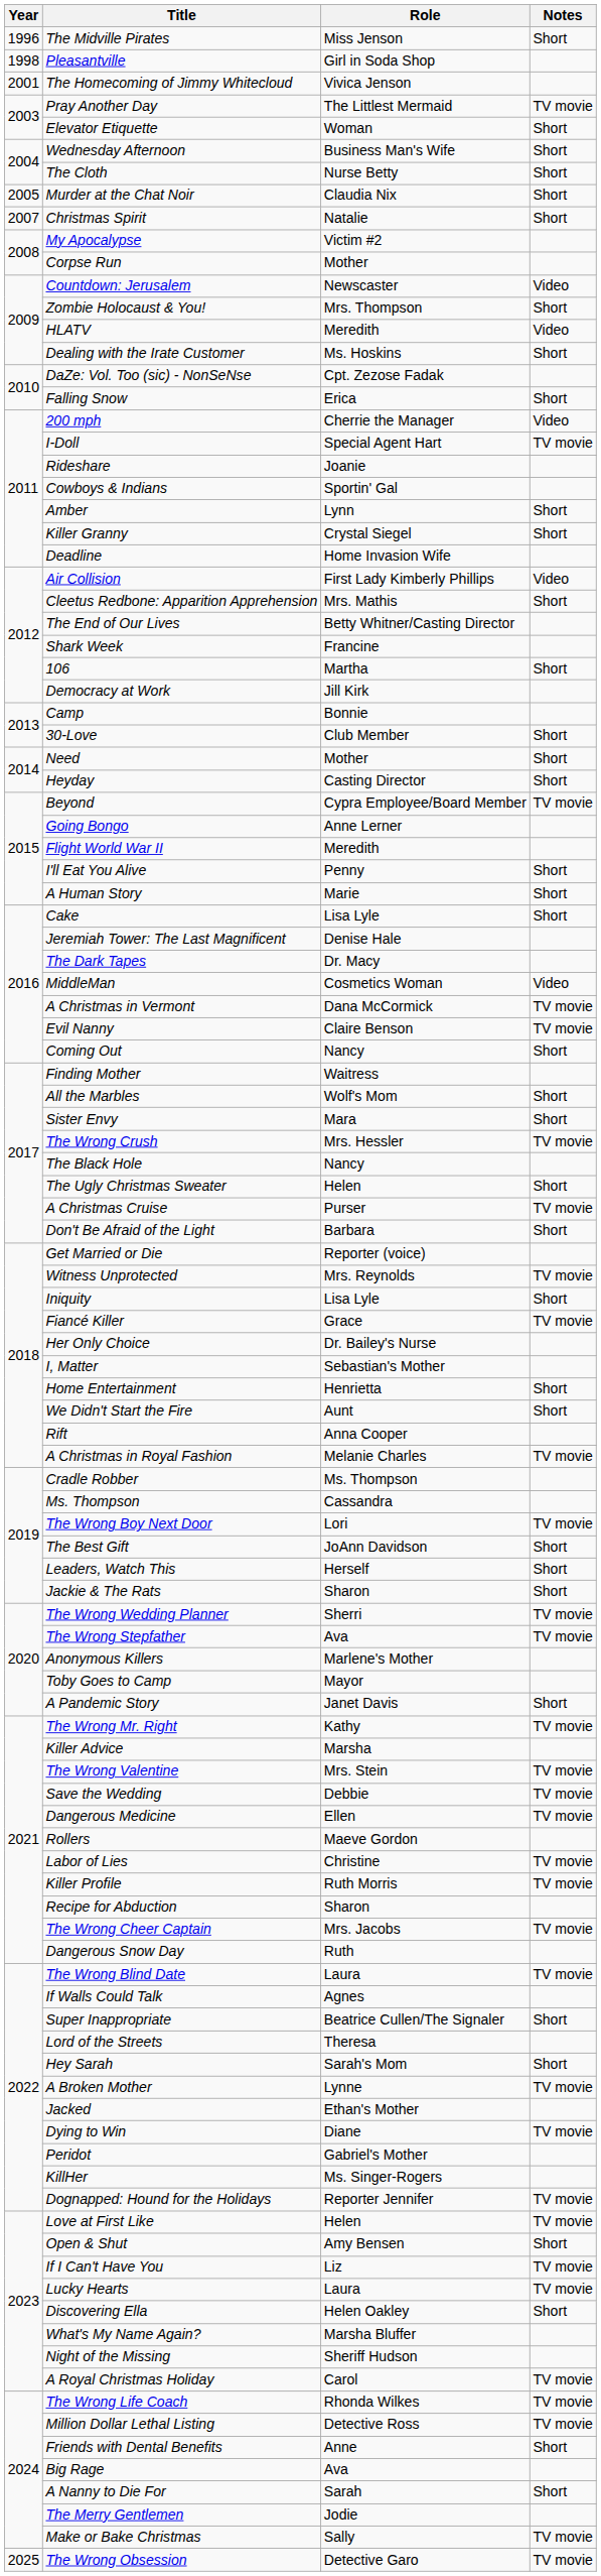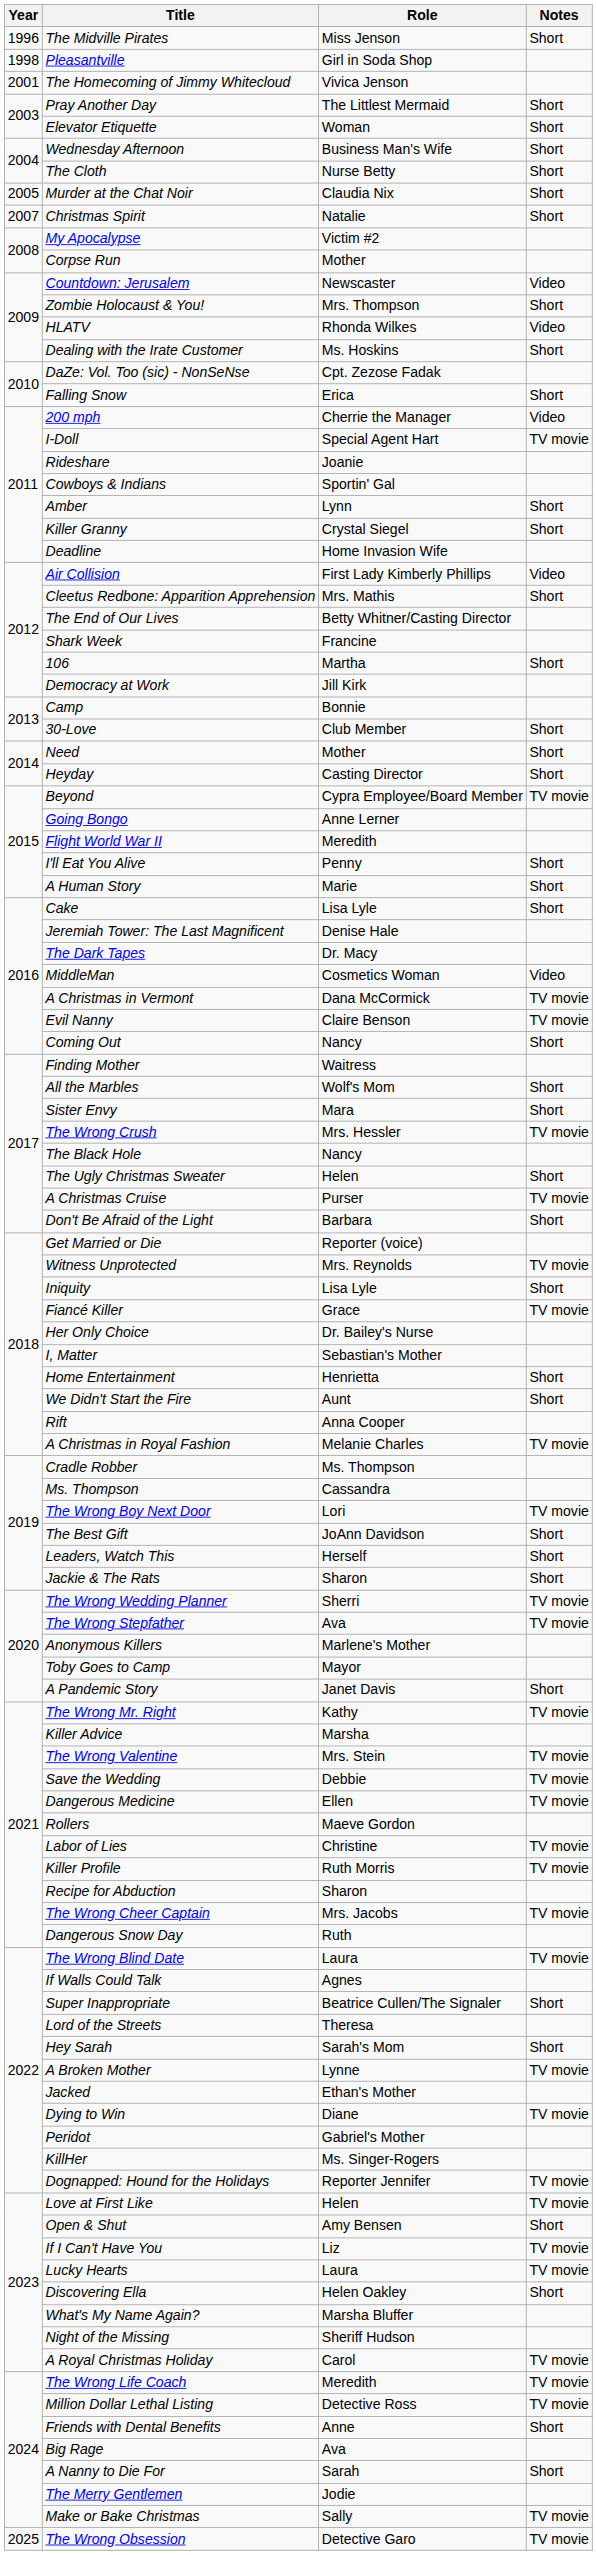 <table class="wikitable sortable">
 <tr>
 <th>Year</th>
 <th>Title</th>
 <th>Role</th>
 <th>Notes</th>
 </tr>
 <tr>
 <td>1996</td>
 <td><em>The Midville Pirates</em></td>
 <td>Miss Jenson</td>
 <td>Short</td>
 </tr>
 <tr>
 <td>1998</td>
 <td><em><a href='#'>Pleasantville</a></em></td>
 <td>Girl in Soda Shop</td>
 <td></td>
 </tr>
 <tr>
 <td>2001</td>
 <td><em>The Homecoming of Jimmy Whitecloud</em></td>
 <td>Vivica Jenson</td>
 <td></td>
 </tr>
 <tr>
 <td rowspan="2">2003</td>
 <td><em>Pray Another Day</em></td>
 <td>The Littlest Mermaid</td>
-<td>TV movie</td>
+<td>Short</td>
 </tr>
 <tr>
 <td><em>Elevator Etiquette</em></td>
 <td>Woman</td>
 <td>Short</td>
 </tr>
 <tr>
 <td rowspan="2">2004</td>
 <td><em>Wednesday Afternoon</em></td>
 <td>Business Man's Wife</td>
 <td>Short</td>
 </tr>
 <tr>
 <td><em>The Cloth</em></td>
 <td>Nurse Betty</td>
 <td>Short</td>
 </tr>
 <tr>
 <td>2005</td>
 <td><em>Murder at the Chat Noir</em></td>
 <td>Claudia Nix</td>
 <td>Short</td>
 </tr>
 <tr>
 <td>2007</td>
 <td><em>Christmas Spirit</em></td>
 <td>Natalie</td>
 <td>Short</td>
 </tr>
 <tr>
 <td rowspan="2">2008</td>
 <td><em><a href='#'>My Apocalypse</a></em></td>
 <td>Victim #2</td>
 <td></td>
 </tr>
 <tr>
 <td><em>Corpse Run</em></td>
 <td>Mother</td>
 <td></td>
 </tr>
 <tr>
 <td rowspan="4">2009</td>
 <td><em><a href='#'>Countdown: Jerusalem</a></em></td>
 <td>Newscaster</td>
 <td>Video</td>
 </tr>
 <tr>
 <td><em>Zombie Holocaust & You!</em></td>
 <td>Mrs. Thompson</td>
 <td>Short</td>
 </tr>
 <tr>
 <td><em>HLATV</em></td>
-<td>Meredith</td>
+<td>Rhonda Wilkes</td>
 <td>Video</td>
 </tr>
 <tr>
 <td><em>Dealing with the Irate Customer</em></td>
 <td>Ms. Hoskins</td>
 <td>Short</td>
 </tr>
 <tr>
 <td rowspan="2">2010</td>
 <td><em>DaZe: Vol. Too (sic) - NonSeNse</em></td>
 <td>Cpt. Zezose Fadak</td>
 <td></td>
 </tr>
 <tr>
 <td><em>Falling Snow</em></td>
 <td>Erica</td>
 <td>Short</td>
 </tr>
 <tr>
 <td rowspan="7">2011</td>
 <td><em><a href='#'>200 mph</a></em></td>
 <td>Cherrie the Manager</td>
 <td>Video</td>
 </tr>
 <tr>
 <td><em>I-Doll</em></td>
 <td>Special Agent Hart</td>
 <td>TV movie</td>
 </tr>
 <tr>
 <td><em>Rideshare</em></td>
 <td>Joanie</td>
 <td></td>
 </tr>
 <tr>
 <td><em>Cowboys & Indians</em></td>
 <td>Sportin' Gal</td>
 <td></td>
 </tr>
 <tr>
 <td><em>Amber</em></td>
 <td>Lynn</td>
 <td>Short</td>
 </tr>
 <tr>
 <td><em>Killer Granny</em></td>
 <td>Crystal Siegel</td>
 <td>Short</td>
 </tr>
 <tr>
 <td><em>Deadline</em></td>
 <td>Home Invasion Wife</td>
 <td></td>
 </tr>
 <tr>
 <td rowspan="6">2012</td>
 <td><em><a href='#'>Air Collision</a></em></td>
 <td>First Lady Kimberly Phillips</td>
 <td>Video</td>
 </tr>
 <tr>
 <td><em>Cleetus Redbone: Apparition Apprehension</em></td>
 <td>Mrs. Mathis</td>
 <td>Short</td>
 </tr>
 <tr>
 <td><em>The End of Our Lives</em></td>
 <td>Betty Whitner/Casting Director</td>
 <td></td>
 </tr>
 <tr>
 <td><em>Shark Week</em></td>
 <td>Francine</td>
 <td></td>
 </tr>
 <tr>
 <td><em>106</em></td>
 <td>Martha</td>
 <td>Short</td>
 </tr>
 <tr>
 <td><em>Democracy at Work</em></td>
 <td>Jill Kirk</td>
 <td></td>
 </tr>
 <tr>
 <td rowspan="2">2013</td>
 <td><em>Camp</em></td>
 <td>Bonnie</td>
 <td></td>
 </tr>
 <tr>
 <td><em>30-Love</em></td>
 <td>Club Member</td>
 <td>Short</td>
 </tr>
 <tr>
 <td rowspan="2">2014</td>
 <td><em>Need</em></td>
 <td>Mother</td>
 <td>Short</td>
 </tr>
 <tr>
 <td><em>Heyday</em></td>
 <td>Casting Director</td>
 <td>Short</td>
 </tr>
 <tr>
 <td rowspan="5">2015</td>
 <td><em>Beyond</em></td>
 <td>Cypra Employee/Board Member</td>
 <td>TV movie</td>
 </tr>
 <tr>
 <td><em><a href='#'>Going Bongo</a></em></td>
 <td>Anne Lerner</td>
 <td></td>
 </tr>
 <tr>
 <td><em><a href='#'>Flight World War II</a></em></td>
 <td>Meredith</td>
 <td></td>
 </tr>
 <tr>
 <td><em>I'll Eat You Alive</em></td>
 <td>Penny</td>
 <td>Short</td>
 </tr>
 <tr>
 <td><em>A Human Story</em></td>
 <td>Marie</td>
 <td>Short</td>
 </tr>
 <tr>
 <td rowspan="7">2016</td>
 <td><em>Cake</em></td>
 <td>Lisa Lyle</td>
 <td>Short</td>
 </tr>
 <tr>
 <td><em>Jeremiah Tower: The Last Magnificent</em></td>
 <td>Denise Hale</td>
 <td></td>
 </tr>
 <tr>
 <td><em><a href='#'>The Dark Tapes</a></em></td>
 <td>Dr. Macy</td>
 <td></td>
 </tr>
 <tr>
 <td><em>MiddleMan</em></td>
 <td>Cosmetics Woman</td>
 <td>Video</td>
 </tr>
 <tr>
 <td><em>A Christmas in Vermont</em></td>
 <td>Dana McCormick</td>
 <td>TV movie</td>
 </tr>
 <tr>
 <td><em>Evil Nanny</em></td>
 <td>Claire Benson</td>
 <td>TV movie</td>
 </tr>
 <tr>
 <td><em>Coming Out</em></td>
 <td>Nancy</td>
 <td>Short</td>
 </tr>
 <tr>
 <td rowspan="8">2017</td>
 <td><em>Finding Mother</em></td>
 <td>Waitress</td>
 <td></td>
 </tr>
 <tr>
 <td><em>All the Marbles</em></td>
 <td>Wolf's Mom</td>
 <td>Short</td>
 </tr>
 <tr>
 <td><em>Sister Envy</em></td>
 <td>Mara</td>
 <td>Short</td>
 </tr>
 <tr>
 <td><em><a href='#'>The Wrong Crush</a></em></td>
 <td>Mrs. Hessler</td>
 <td>TV movie</td>
 </tr>
 <tr>
 <td><em>The Black Hole</em></td>
 <td>Nancy</td>
 <td></td>
 </tr>
 <tr>
 <td><em>The Ugly Christmas Sweater</em></td>
 <td>Helen</td>
 <td>Short</td>
 </tr>
 <tr>
 <td><em>A Christmas Cruise</em></td>
 <td>Purser</td>
 <td>TV movie</td>
 </tr>
 <tr>
 <td><em>Don't Be Afraid of the Light</em></td>
 <td>Barbara</td>
 <td>Short</td>
 </tr>
 <tr>
 <td rowspan="10">2018</td>
 <td><em>Get Married or Die</em></td>
 <td>Reporter (voice)</td>
 <td></td>
 </tr>
 <tr>
 <td><em>Witness Unprotected</em></td>
 <td>Mrs. Reynolds</td>
 <td>TV movie</td>
 </tr>
 <tr>
 <td><em>Iniquity</em></td>
 <td>Lisa Lyle</td>
 <td>Short</td>
 </tr>
 <tr>
 <td><em>Fiancé Killer</em></td>
 <td>Grace</td>
 <td>TV movie</td>
 </tr>
 <tr>
 <td><em>Her Only Choice</em></td>
 <td>Dr. Bailey's Nurse</td>
 <td></td>
 </tr>
 <tr>
 <td><em>I, Matter</em></td>
 <td>Sebastian's Mother</td>
 <td></td>
 </tr>
 <tr>
 <td><em>Home Entertainment</em></td>
 <td>Henrietta</td>
 <td>Short</td>
 </tr>
 <tr>
 <td><em>We Didn't Start the Fire</em></td>
 <td>Aunt</td>
 <td>Short</td>
 </tr>
 <tr>
 <td><em>Rift</em></td>
 <td>Anna Cooper</td>
 <td></td>
 </tr>
 <tr>
 <td><em>A Christmas in Royal Fashion</em></td>
 <td>Melanie Charles</td>
 <td>TV movie</td>
 </tr>
 <tr>
 <td rowspan="6">2019</td>
 <td><em>Cradle Robber</em></td>
 <td>Ms. Thompson</td>
 <td></td>
 </tr>
 <tr>
 <td><em>Ms. Thompson</em></td>
 <td>Cassandra</td>
 <td></td>
 </tr>
 <tr>
 <td><em><a href='#'>The Wrong Boy Next Door</a></em></td>
 <td>Lori</td>
 <td>TV movie</td>
 </tr>
 <tr>
 <td><em>The Best Gift</em></td>
 <td>JoAnn Davidson</td>
 <td>Short</td>
 </tr>
 <tr>
 <td><em>Leaders, Watch This</em></td>
 <td>Herself</td>
 <td>Short</td>
 </tr>
 <tr>
 <td><em>Jackie & The Rats</em></td>
 <td>Sharon</td>
 <td>Short</td>
 </tr>
 <tr>
 <td rowspan="5">2020</td>
 <td><em><a href='#'>The Wrong Wedding Planner</a></em></td>
 <td>Sherri</td>
 <td>TV movie</td>
 </tr>
 <tr>
 <td><em><a href='#'>The Wrong Stepfather</a></em></td>
 <td>Ava</td>
 <td>TV movie</td>
 </tr>
 <tr>
 <td><em>Anonymous Killers</em></td>
 <td>Marlene's Mother</td>
 <td></td>
 </tr>
 <tr>
 <td><em>Toby Goes to Camp</em></td>
 <td>Mayor</td>
 <td></td>
 </tr>
 <tr>
 <td><em>A Pandemic Story</em></td>
 <td>Janet Davis</td>
 <td>Short</td>
 </tr>
 <tr>
 <td rowspan="11">2021</td>
 <td><em><a href='#'>The Wrong Mr. Right</a></em></td>
 <td>Kathy</td>
 <td>TV movie</td>
 </tr>
 <tr>
 <td><em>Killer Advice</em></td>
 <td>Marsha</td>
 <td></td>
 </tr>
 <tr>
 <td><em><a href='#'>The Wrong Valentine</a></em></td>
 <td>Mrs. Stein</td>
 <td>TV movie</td>
 </tr>
 <tr>
 <td><em>Save the Wedding</em></td>
 <td>Debbie</td>
 <td>TV movie</td>
 </tr>
 <tr>
 <td><em>Dangerous Medicine</em></td>
 <td>Ellen</td>
 <td>TV movie</td>
 </tr>
 <tr>
 <td><em>Rollers</em></td>
 <td>Maeve Gordon</td>
 <td></td>
 </tr>
 <tr>
 <td><em>Labor of Lies</em></td>
 <td>Christine</td>
 <td>TV movie</td>
 </tr>
 <tr>
 <td><em>Killer Profile</em></td>
 <td>Ruth Morris</td>
 <td>TV movie</td>
 </tr>
 <tr>
 <td><em>Recipe for Abduction</em></td>
 <td>Sharon</td>
 <td></td>
 </tr>
 <tr>
 <td><em><a href='#'>The Wrong Cheer Captain</a></em></td>
 <td>Mrs. Jacobs</td>
 <td>TV movie</td>
 </tr>
 <tr>
 <td><em>Dangerous Snow Day</em></td>
 <td>Ruth</td>
 <td></td>
 </tr>
 <tr>
 <td rowspan="11">2022</td>
 <td><em><a href='#'>The Wrong Blind Date</a></em></td>
 <td>Laura</td>
 <td>TV movie</td>
 </tr>
 <tr>
 <td><em>If Walls Could Talk</em></td>
 <td>Agnes</td>
 <td></td>
 </tr>
 <tr>
 <td><em>Super Inappropriate</em></td>
 <td>Beatrice Cullen/The Signaler</td>
 <td>Short</td>
 </tr>
 <tr>
 <td><em>Lord of the Streets</em></td>
 <td>Theresa</td>
 <td></td>
 </tr>
 <tr>
 <td><em>Hey Sarah</em></td>
 <td>Sarah's Mom</td>
 <td>Short</td>
 </tr>
 <tr>
 <td><em>A Broken Mother</em></td>
 <td>Lynne</td>
 <td>TV movie</td>
 </tr>
 <tr>
 <td><em>Jacked</em></td>
 <td>Ethan's Mother</td>
 <td></td>
 </tr>
 <tr>
 <td><em>Dying to Win</em></td>
 <td>Diane</td>
 <td>TV movie</td>
 </tr>
 <tr>
 <td><em>Peridot</em></td>
 <td>Gabriel's Mother</td>
 <td></td>
 </tr>
 <tr>
 <td><em>KillHer</em></td>
 <td>Ms. Singer-Rogers</td>
 <td></td>
 </tr>
 <tr>
 <td><em>Dognapped: Hound for the Holidays</em></td>
 <td>Reporter Jennifer</td>
 <td>TV movie</td>
 </tr>
 <tr>
 <td rowspan=8>2023</td>
 <td><em>Love at First Like</em></td>
 <td>Helen</td>
 <td>TV movie</td>
 </tr>
 <tr>
 <td><em>Open & Shut</em></td>
 <td>Amy Bensen</td>
 <td>Short</td>
 </tr>
 <tr>
 <td><em>If I Can't Have You</em></td>
 <td>Liz</td>
 <td>TV movie</td>
 </tr>
 <tr>
 <td><em>Lucky Hearts</em></td>
 <td>Laura</td>
 <td>TV movie</td>
 </tr>
 <tr>
 <td><em>Discovering Ella</em></td>
 <td>Helen Oakley</td>
 <td>Short</td>
 </tr>
 <tr>
 <td><em>What's My Name Again?</em></td>
 <td>Marsha Bluffer</td>
 <td></td>
 </tr>
 <tr>
 <td><em>Night of the Missing</em></td>
 <td>Sheriff Hudson</td>
 <td></td>
 </tr>
 <tr>
 <td><em>A Royal Christmas Holiday</em></td>
 <td>Carol</td>
 <td>TV movie</td>
 </tr>
 <tr>
 <td rowspan=7>2024</td>
 <td><em><a href='#'>The Wrong Life Coach</a></em></td>
-<td>Rhonda Wilkes</td>
+<td>Meredith</td>
 <td>TV movie</td>
 </tr>
 <tr>
 <td><em>Million Dollar Lethal Listing</em></td>
 <td>Detective Ross</td>
 <td>TV movie</td>
 </tr>
 <tr>
 <td><em>Friends with Dental Benefits</em></td>
 <td>Anne</td>
 <td>Short</td>
 </tr>
 <tr>
 <td><em>Big Rage</em></td>
 <td>Ava</td>
 <td></td>
 </tr>
 <tr>
 <td><em>A Nanny to Die For</em></td>
 <td>Sarah</td>
 <td>Short</td>
 </tr>
 <tr>
 <td><em><a href='#'>The Merry Gentlemen</a></em></td>
 <td>Jodie</td>
 <td></td>
 </tr>
 <tr>
 <td><em>Make or Bake Christmas</em></td>
 <td>Sally</td>
 <td>TV movie</td>
 </tr>
 <tr>
 <td rowspan=1>2025</td>
 <td><em><a href='#'>The Wrong Obsession</a></em></td>
 <td>Detective Garo</td>
 <td>TV movie</td>
 </tr>
 </table>
